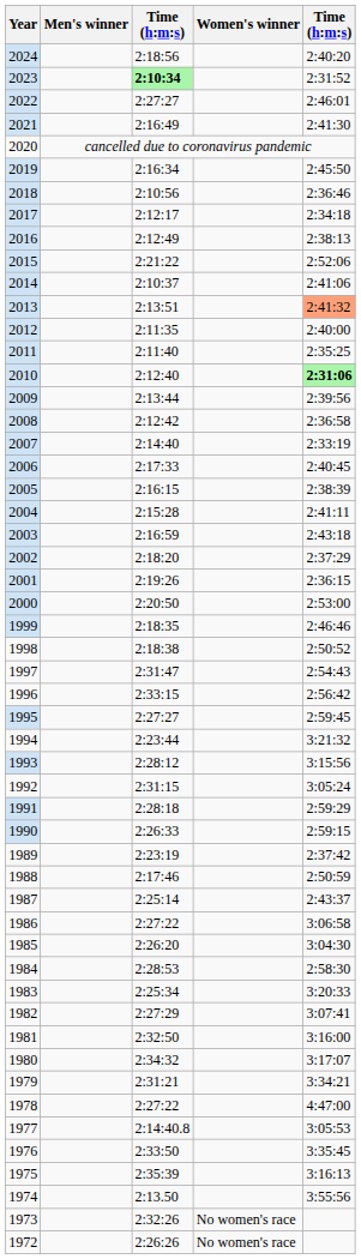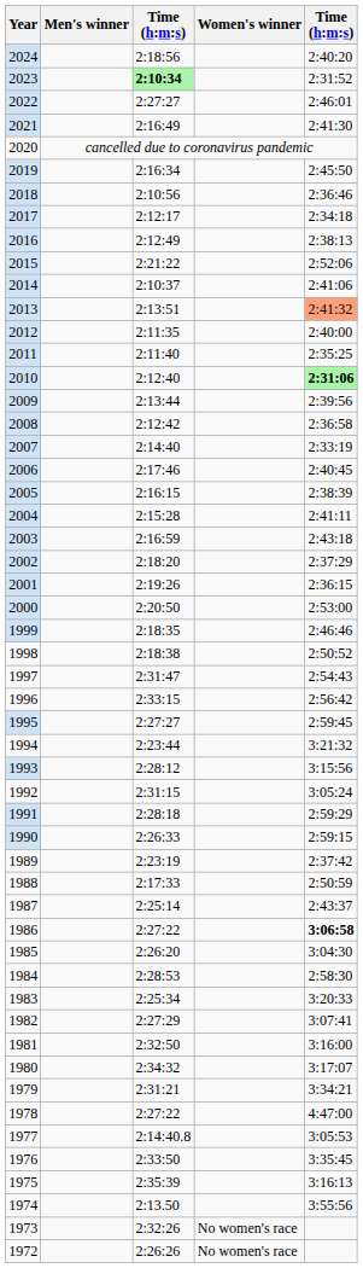 <table class="wikitable sortable">
 <tr>
 <th>Year</th>
 <th>Men's winner</th>
 <th>Time<br>(<a href='#'>h</a>:<a href='#'>m</a>:<a href='#'>s</a>)</th>
 <th>Women's winner</th>
 <th>Time<br>(<a href='#'>h</a>:<a href='#'>m</a>:<a href='#'>s</a>)</th>
 </tr>
 <tr>
 <td bgcolor="#cee3f6">2024</td>
 <td></td>
 <td>2:18:56</td>
 <td></td>
 <td>2:40:20</td>
 </tr>
 <tr>
 <td bgcolor="#cee3f6">2023</td>
 <td></td>
 <td bgcolor="#a9f5a9"><strong>2:10:34</strong></td>
 <td></td>
 <td>2:31:52</td>
 </tr>
 <tr>
 <td bgcolor="#cee3f6">2022</td>
 <td></td>
 <td>2:27:27</td>
 <td></td>
 <td>2:46:01</td>
 </tr>
 <tr>
 <td bgcolor="#cee3f6">2021</td>
 <td></td>
 <td>2:16:49</td>
 <td></td>
 <td>2:41:30</td>
 </tr>
 <tr>
 <td>2020</td>
 <td colspan="4" align="center" data-sort-value=""><em>cancelled due to coronavirus pandemic</em></td>
 </tr>
 <tr>
 <td bgcolor="#cee3f6">2019</td>
 <td></td>
 <td>2:16:34</td>
 <td></td>
 <td>2:45:50</td>
 </tr>
 <tr>
 <td bgcolor="#cee3f6">2018</td>
 <td></td>
 <td>2:10:56</td>
 <td></td>
 <td>2:36:46</td>
 </tr>
 <tr>
 <td bgcolor="#cee3f6">2017</td>
 <td></td>
 <td>2:12:17</td>
 <td></td>
 <td>2:34:18</td>
 </tr>
 <tr>
 <td bgcolor="#cee3f6">2016</td>
 <td></td>
 <td>2:12:49</td>
 <td></td>
 <td>2:38:13</td>
 </tr>
 <tr>
 <td bgcolor="#cee3f6">2015</td>
 <td></td>
 <td>2:21:22</td>
 <td></td>
 <td>2:52:06</td>
 </tr>
 <tr>
 <td bgcolor="#cee3f6">2014</td>
 <td></td>
 <td>2:10:37</td>
 <td></td>
 <td>2:41:06</td>
 </tr>
 <tr>
 <td bgcolor="#cee3f6">2013</td>
 <td></td>
 <td>2:13:51</td>
 <td></td>
 <td style="background: lightsalmon;">2:41:32</td>
 </tr>
 <tr>
 <td bgcolor="#cee3f6">2012</td>
 <td></td>
 <td>2:11:35</td>
 <td></td>
 <td>2:40:00</td>
 </tr>
 <tr>
 <td bgcolor="#cee3f6">2011</td>
 <td></td>
 <td>2:11:40</td>
 <td></td>
 <td>2:35:25</td>
 </tr>
 <tr>
 <td bgcolor="#cee3f6">2010</td>
 <td></td>
 <td>2:12:40</td>
 <td></td>
 <td bgcolor="#a9f5a9"><strong>2:31:06</strong></td>
 </tr>
 <tr>
 <td bgcolor="#cee3f6">2009</td>
 <td></td>
 <td>2:13:44</td>
 <td></td>
 <td>2:39:56</td>
 </tr>
 <tr>
 <td bgcolor="#cee3f6">2008</td>
 <td></td>
 <td>2:12:42</td>
 <td></td>
 <td>2:36:58</td>
 </tr>
 <tr>
 <td bgcolor="#cee3f6">2007</td>
 <td></td>
 <td>2:14:40</td>
 <td></td>
 <td>2:33:19</td>
 </tr>
 <tr>
 <td bgcolor="#cee3f6">2006</td>
 <td></td>
-<td>2:17:33</td>
+<td>2:17:46</td>
 <td></td>
 <td>2:40:45</td>
 </tr>
 <tr>
 <td bgcolor="#cee3f6">2005</td>
 <td></td>
 <td>2:16:15</td>
 <td></td>
 <td>2:38:39</td>
 </tr>
 <tr>
 <td bgcolor="#cee3f6">2004</td>
 <td></td>
 <td>2:15:28</td>
 <td></td>
 <td>2:41:11</td>
 </tr>
 <tr>
 <td bgcolor="#cee3f6">2003</td>
 <td></td>
 <td>2:16:59</td>
 <td></td>
 <td>2:43:18</td>
 </tr>
 <tr>
 <td bgcolor="#cee3f6">2002</td>
 <td></td>
 <td>2:18:20</td>
 <td></td>
 <td>2:37:29</td>
 </tr>
 <tr>
 <td bgcolor="#cee3f6">2001</td>
 <td></td>
 <td>2:19:26</td>
 <td></td>
 <td>2:36:15</td>
 </tr>
 <tr>
 <td bgcolor="#cee3f6">2000</td>
 <td></td>
 <td>2:20:50</td>
 <td></td>
 <td>2:53:00</td>
 </tr>
 <tr>
 <td bgcolor="#cee3f6">1999</td>
 <td></td>
 <td>2:18:35</td>
 <td></td>
 <td>2:46:46</td>
 </tr>
 <tr>
 <td>1998</td>
 <td></td>
 <td>2:18:38</td>
 <td></td>
 <td>2:50:52</td>
 </tr>
 <tr>
 <td>1997</td>
 <td></td>
 <td>2:31:47</td>
 <td></td>
 <td>2:54:43</td>
 </tr>
 <tr>
 <td>1996</td>
 <td></td>
 <td>2:33:15</td>
 <td></td>
 <td>2:56:42</td>
 </tr>
 <tr>
 <td bgcolor="#cee3f6">1995</td>
 <td></td>
 <td>2:27:27</td>
 <td></td>
 <td>2:59:45</td>
 </tr>
 <tr>
 <td>1994</td>
 <td></td>
 <td>2:23:44</td>
 <td></td>
 <td>3:21:32</td>
 </tr>
 <tr>
 <td bgcolor="#cee3f6">1993</td>
 <td></td>
 <td>2:28:12</td>
 <td></td>
 <td>3:15:56</td>
 </tr>
 <tr>
 <td>1992</td>
 <td></td>
 <td>2:31:15</td>
 <td></td>
 <td>3:05:24</td>
 </tr>
 <tr>
 <td bgcolor="#cee3f6">1991</td>
 <td></td>
 <td>2:28:18</td>
 <td></td>
 <td>2:59:29</td>
 </tr>
 <tr>
 <td bgcolor="#cee3f6">1990</td>
 <td></td>
 <td>2:26:33</td>
 <td></td>
 <td>2:59:15</td>
 </tr>
 <tr>
 <td>1989</td>
 <td></td>
 <td>2:23:19</td>
 <td></td>
 <td>2:37:42</td>
 </tr>
 <tr>
 <td>1988</td>
 <td></td>
-<td>2:17:46</td>
+<td>2:17:33</td>
 <td></td>
 <td>2:50:59</td>
 </tr>
 <tr>
 <td>1987</td>
 <td></td>
 <td>2:25:14</td>
 <td></td>
 <td>2:43:37</td>
 </tr>
 <tr>
 <td>1986</td>
 <td></td>
 <td>2:27:22</td>
 <td></td>
-<td>3:06:58</td>
+<td><strong>3:06:58</strong></td>
 </tr>
 <tr>
 <td>1985</td>
 <td></td>
 <td>2:26:20</td>
 <td></td>
 <td>3:04:30</td>
 </tr>
 <tr>
 <td>1984</td>
 <td></td>
 <td>2:28:53</td>
 <td></td>
 <td>2:58:30</td>
 </tr>
 <tr>
 <td>1983</td>
 <td></td>
 <td>2:25:34</td>
 <td></td>
 <td>3:20:33</td>
 </tr>
 <tr>
 <td>1982</td>
 <td></td>
 <td>2:27:29</td>
 <td></td>
 <td>3:07:41</td>
 </tr>
 <tr>
 <td>1981</td>
 <td></td>
 <td>2:32:50</td>
 <td></td>
 <td>3:16:00</td>
 </tr>
 <tr>
 <td>1980</td>
 <td></td>
 <td>2:34:32</td>
 <td></td>
 <td>3:17:07</td>
 </tr>
 <tr>
 <td>1979</td>
 <td></td>
 <td>2:31:21</td>
 <td></td>
 <td>3:34:21</td>
 </tr>
 <tr>
 <td>1978</td>
 <td></td>
 <td>2:27:22</td>
 <td></td>
 <td>4:47:00</td>
 </tr>
 <tr>
 <td>1977</td>
 <td></td>
 <td>2:14:40.8</td>
 <td></td>
 <td>3:05:53</td>
 </tr>
 <tr>
 <td>1976</td>
 <td></td>
 <td>2:33:50</td>
 <td></td>
 <td>3:35:45</td>
 </tr>
 <tr>
 <td>1975</td>
 <td></td>
 <td>2:35:39</td>
 <td></td>
 <td>3:16:13</td>
 </tr>
 <tr>
 <td>1974</td>
 <td></td>
 <td>2:13.50</td>
 <td></td>
 <td>3:55:56</td>
 </tr>
 <tr>
 <td>1973</td>
 <td></td>
 <td>2:32:26</td>
 <td>No women's race</td>
 <td></td>
 </tr>
 <tr>
 <td>1972</td>
 <td></td>
 <td>2:26:26</td>
 <td>No women's race</td>
 <td></td>
 </tr>
 </table>
